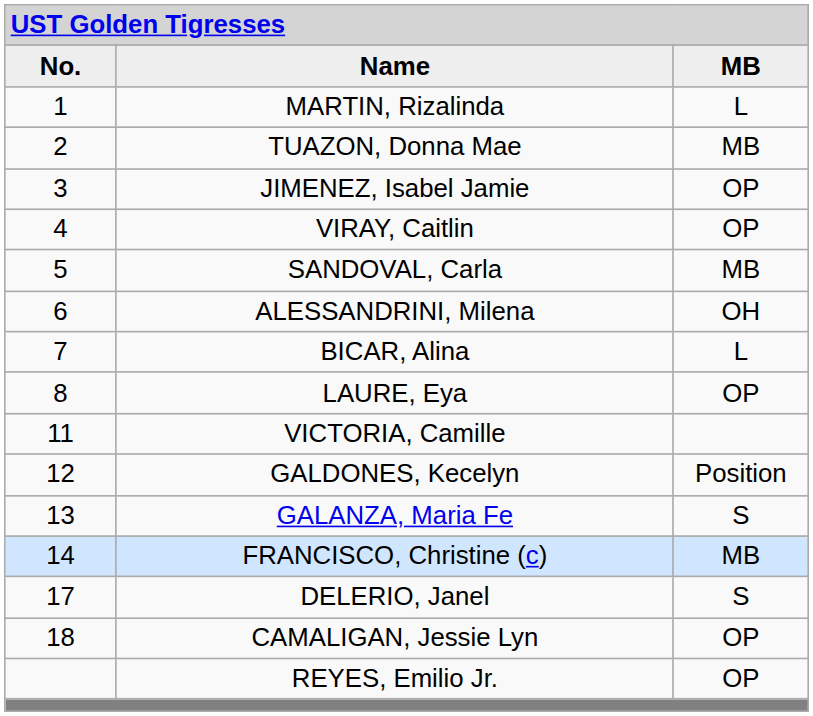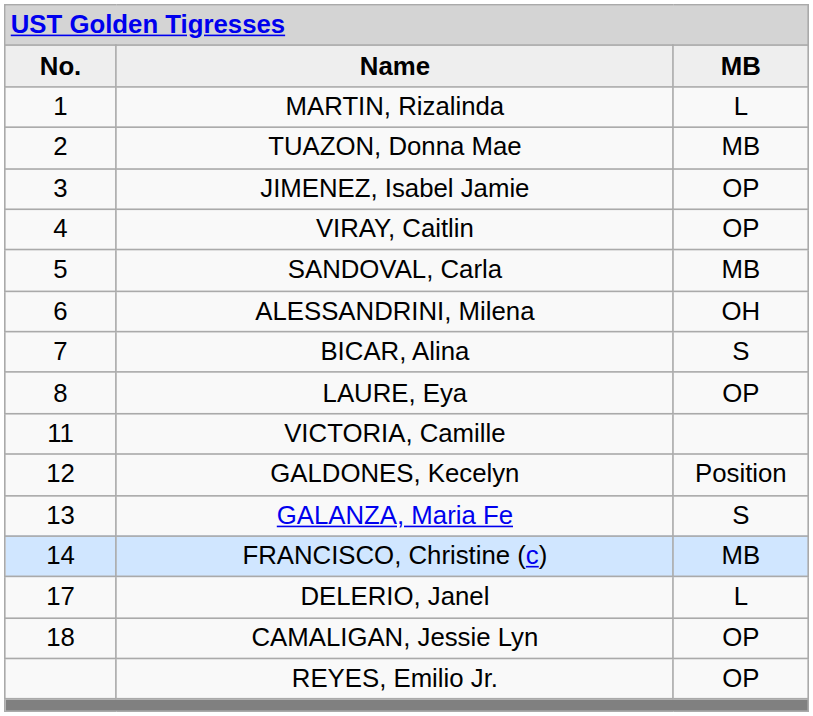 <table class='wikitable mw-collapsible mw-collapsed' style="text-align: center; width: 500px; border: none">
 <tr>
 <th style="background:#D4D4D4; text-align:left;" colspan=3><a href='#'>UST Golden Tigresses</a></th>
 </tr>
 <tr style="background:#EEEEEE; font-weight:bold;">
 <td width=10%>No.</td>
 <td width=50%>Name</td>
 <td>MB</td>
 </tr>
 <tr>
 <td>1</td>
 <td>MARTIN, Rizalinda</td>
 <td>L</td>
 </tr>
 <tr>
 <td>2</td>
 <td>TUAZON, Donna Mae</td>
 <td>MB</td>
 </tr>
 <tr>
 <td>3</td>
 <td>JIMENEZ, Isabel Jamie</td>
 <td>OP</td>
 </tr>
 <tr>
 <td>4</td>
 <td>VIRAY, Caitlin</td>
 <td>OP</td>
 </tr>
 <tr>
 <td>5</td>
 <td>SANDOVAL, Carla</td>
 <td>MB</td>
 </tr>
 <tr>
 <td>6</td>
 <td>ALESSANDRINI, Milena</td>
 <td>OH</td>
 </tr>
 <tr>
 <td>7</td>
 <td>BICAR, Alina</td>
-<td>L</td>
+<td>S</td>
 </tr>
 <tr>
 <td>8</td>
 <td>LAURE, Eya</td>
 <td>OP</td>
 </tr>
 <tr>
 <td>11</td>
 <td>VICTORIA, Camille</td>
 <td></td>
 </tr>
 <tr>
 <td>12</td>
 <td>GALDONES, Kecelyn</td>
 <td width=10%>Position</td>
 </tr>
 <tr>
 <td>13</td>
 <td><a href='#'>GALANZA, Maria Fe</a></td>
 <td>S</td>
 </tr>
 <tr style="background:#D0E6FF;">
 <td>14</td>
 <td>FRANCISCO, Christine (<a href='#'>c</a>)</td>
 <td>MB</td>
 </tr>
 <tr>
 <td>17</td>
 <td>DELERIO, Janel</td>
-<td>S</td>
+<td>L</td>
 </tr>
 <tr>
 <td>18</td>
 <td>CAMALIGAN, Jessie Lyn</td>
 <td>OP</td>
 </tr>
 <tr>
 <td></td>
 <td>REYES, Emilio Jr.</td>
 <td>OP</td>
 </tr>
 <tr>
 <th style='background: grey;' colspan=3></th>
 </tr>
 </table>
